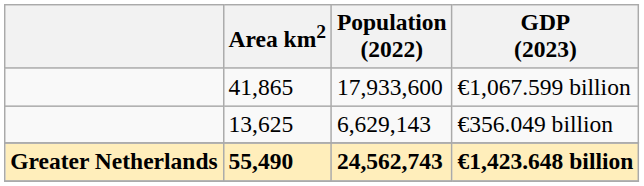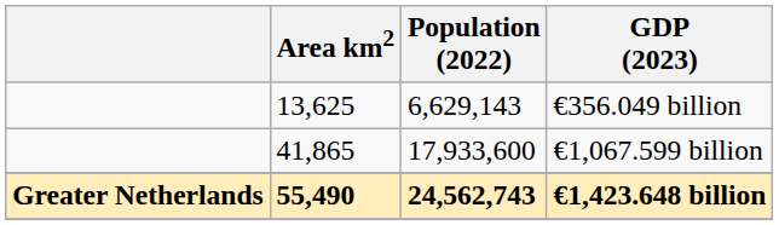 <table class="wikitable">
 <tr>
 <th></th>
 <th>Area km<sup>2</sup></th>
 <th>Population<br>(2022)</th>
 <th>GDP<br>(2023)</th>
 </tr>
 <tr>
 <td></td>
+<td>13,625</td>
+<td>6,629,143</td>
+<td>€356.049 billion</td>
+</tr>
+<tr>
+<td></td>
 <td>41,865</td>
 <td>17,933,600</td>
 <td>€1,067.599 billion</td>
-</tr>
-<tr>
-<td></td>
-<td>13,625</td>
-<td>6,629,143</td>
-<td>€356.049 billion</td>
 </tr>
 <tr>
 </tr>
 <tr style="background:#feb;">
 <td><strong>Greater Netherlands</strong></td>
 <td><strong>55,490</strong></td>
 <td><strong>24,562,743</strong></td>
 <td><strong>€1,423.648 billion</strong></td>
 </tr>
 <tr>
 </tr>
 </table>
